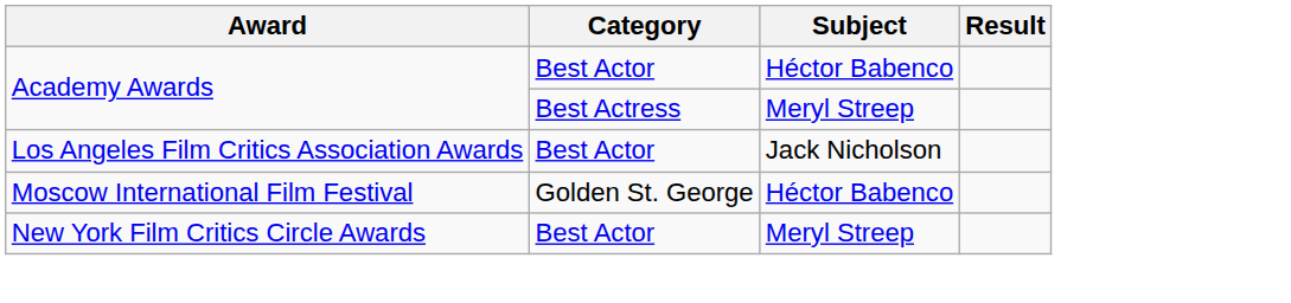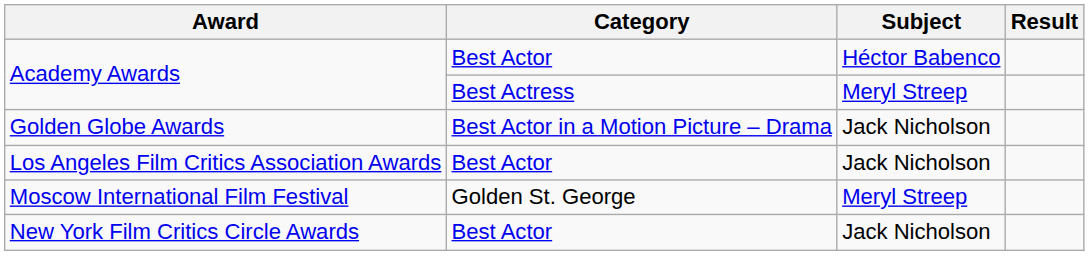 <table class="wikitable sortable">
 <tr>
 <th>Award</th>
 <th>Category</th>
 <th>Subject</th>
 <th>Result</th>
 </tr>
 <tr>
 <td rowspan="2"><a href='#'>Academy Awards</a></td>
 <td><a href='#'>Best Actor</a></td>
 <td><a href='#'>Héctor Babenco</a></td>
 <td></td>
 </tr>
 <tr>
 <td><a href='#'>Best Actress</a></td>
 <td><a href='#'>Meryl Streep</a></td>
 <td></td>
 </tr>
 <tr>
+<td><a href='#'>Golden Globe Awards</a></td>
+<td><a href='#'>Best Actor in a Motion Picture – Drama</a></td>
+<td>Jack Nicholson</td>
+<td></td>
+</tr>
+<tr>
 <td><a href='#'>Los Angeles Film Critics Association Awards</a></td>
 <td><a href='#'>Best Actor</a></td>
 <td>Jack Nicholson </td>
 <td></td>
 </tr>
 <tr>
 <td><a href='#'>Moscow International Film Festival</a></td>
 <td>Golden St. George</td>
-<td><a href='#'>Héctor Babenco</a></td>
+<td><a href='#'>Meryl Streep</a></td>
 <td></td>
 </tr>
 <tr>
 <td><a href='#'>New York Film Critics Circle Awards</a></td>
 <td><a href='#'>Best Actor</a></td>
-<td><a href='#'>Meryl Streep</a></td>
+<td>Jack Nicholson </td>
 <td></td>
 </tr>
 </table>
